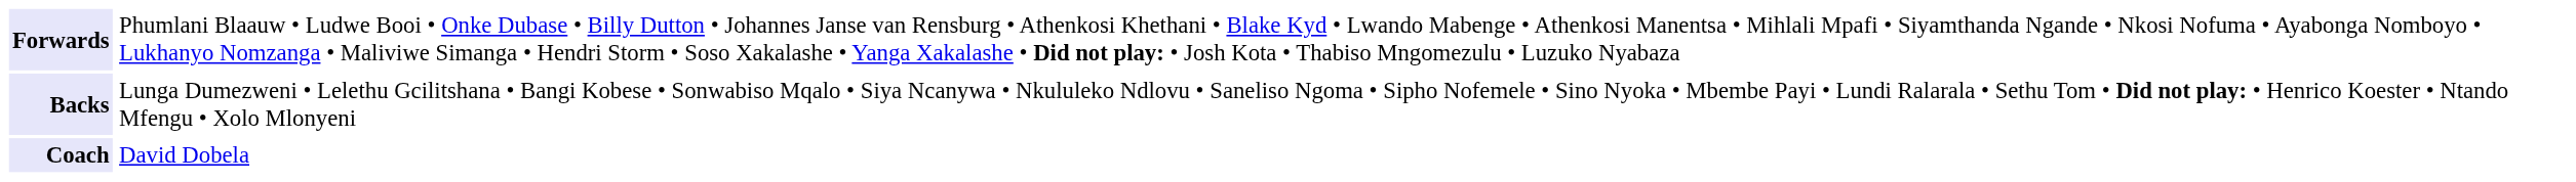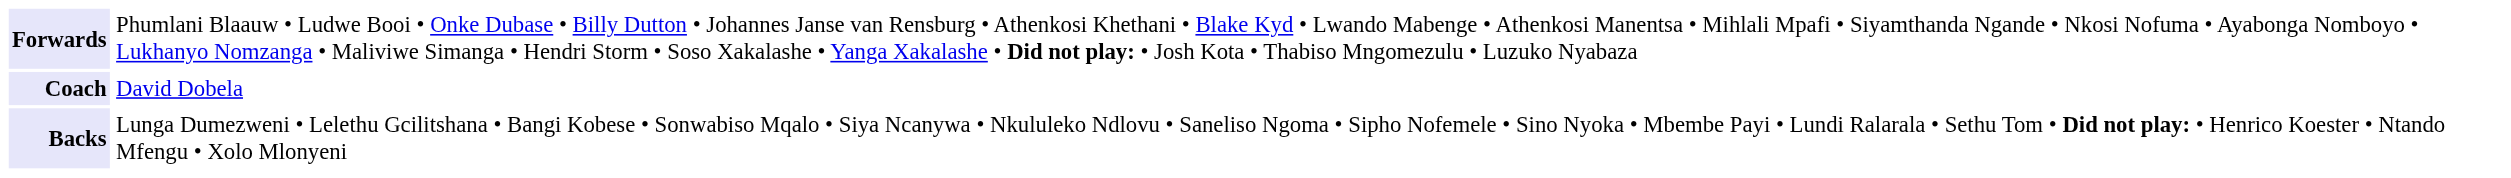 <table cellpadding="2" style="border: 1px solid white; font-size:90%;">
 <tr>
 <td style="text-align:right;" bgcolor="lavender"><strong>Forwards</strong></td>
 <td style="text-align:left;">Phumlani Blaauw • Ludwe Booi • <a href='#'>Onke Dubase</a> • <a href='#'>Billy Dutton</a> • Johannes Janse van Rensburg • Athenkosi Khethani • <a href='#'>Blake Kyd</a> • Lwando Mabenge • Athenkosi Manentsa • Mihlali Mpafi • Siyamthanda Ngande • Nkosi Nofuma • Ayabonga Nomboyo • <a href='#'>Lukhanyo Nomzanga</a> • Maliviwe Simanga • Hendri Storm • Soso Xakalashe • <a href='#'>Yanga Xakalashe</a> • <strong>Did not play:</strong> • Josh Kota • Thabiso Mngomezulu • Luzuko Nyabaza</td>
 </tr>
 <tr>
+<td style="text-align:right;" bgcolor="lavender"><strong>Coach</strong></td>
+<td style="text-align:left;"><a href='#'>David Dobela</a></td>
+</tr>
+<tr>
 <td style="text-align:right;" bgcolor="lavender"><strong>Backs</strong></td>
 <td style="text-align:left;">Lunga Dumezweni • Lelethu Gcilitshana • Bangi Kobese • Sonwabiso Mqalo • Siya Ncanywa • Nkululeko Ndlovu • Saneliso Ngoma • Sipho Nofemele • Sino Nyoka • Mbembe Payi • Lundi Ralarala • Sethu Tom • <strong>Did not play:</strong> • Henrico Koester • Ntando Mfengu • Xolo Mlonyeni</td>
 </tr>
-<tr>
-<td style="text-align:right;" bgcolor="lavender"><strong>Coach</strong></td>
-<td style="text-align:left;"><a href='#'>David Dobela</a></td>
-</tr>
 </table>
